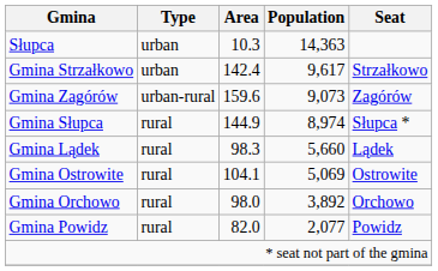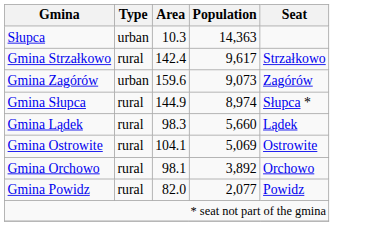 <table class="wikitable">
 <tr>
 <th>Gmina</th>
 <th>Type</th>
 <th>Area<br></th>
 <th>Population<br></th>
 <th>Seat</th>
 </tr>
 <tr>
 <td><a href='#'>Słupca</a></td>
 <td>urban</td>
 <td style="text-align:right;">10.3</td>
 <td style="text-align:right;">14,363</td>
 <td> </td>
 </tr>
 <tr>
 <td><a href='#'>Gmina Strzałkowo</a></td>
-<td>urban</td>
+<td>rural</td>
 <td style="text-align:right;">142.4</td>
 <td style="text-align:right;">9,617</td>
 <td><a href='#'>Strzałkowo</a></td>
 </tr>
 <tr>
 <td><a href='#'>Gmina Zagórów</a></td>
-<td>urban-rural</td>
+<td>urban</td>
 <td style="text-align:right;">159.6</td>
 <td style="text-align:right;">9,073</td>
 <td><a href='#'>Zagórów</a></td>
 </tr>
 <tr>
 <td><a href='#'>Gmina Słupca</a></td>
 <td>rural</td>
 <td style="text-align:right;">144.9</td>
 <td style="text-align:right;">8,974</td>
 <td><a href='#'>Słupca</a> *</td>
 </tr>
 <tr>
 <td><a href='#'>Gmina Lądek</a></td>
 <td>rural</td>
 <td style="text-align:right;">98.3</td>
 <td style="text-align:right;">5,660</td>
 <td><a href='#'>Lądek</a></td>
 </tr>
 <tr>
 <td><a href='#'>Gmina Ostrowite</a></td>
 <td>rural</td>
 <td style="text-align:right;">104.1</td>
 <td style="text-align:right;">5,069</td>
 <td><a href='#'>Ostrowite</a></td>
 </tr>
 <tr>
 <td><a href='#'>Gmina Orchowo</a></td>
 <td>rural</td>
-<td style="text-align:right;">98.0</td>
+<td style="text-align:right;">98.1</td>
 <td style="text-align:right;">3,892</td>
 <td><a href='#'>Orchowo</a></td>
 </tr>
 <tr>
 <td><a href='#'>Gmina Powidz</a></td>
 <td>rural</td>
 <td style="text-align:right;">82.0</td>
 <td style="text-align:right;">2,077</td>
 <td><a href='#'>Powidz</a></td>
 </tr>
 <tr>
 <td colspan=5 style="text-align:right;font-size:90%">* seat not part of the gmina</td>
 </tr>
 <tr>
 </tr>
 </table>
